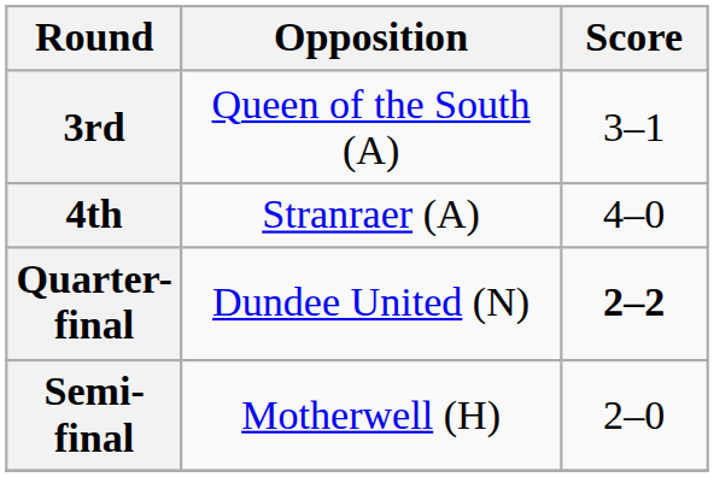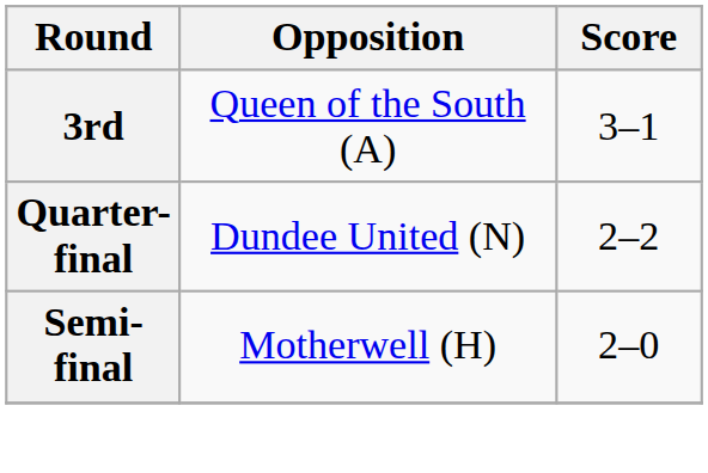 <table class="wikitable plainrowheaders" style="text-align:center;margin-left:1em;float:right">
 <tr>
 <th width="60">Round</th>
 <th width="140">Opposition</th>
 <th width="50">Score</th>
 </tr>
 <tr>
 <th scope=row style="text-align:center">3rd</th>
 <td><a href='#'>Queen of the South</a> (A)</td>
 <td>3–1</td>
 </tr>
 <tr>
-<th scope=row style="text-align:center">4th</th>
-<td><a href='#'>Stranraer</a> (A)</td>
-<td>4–0</td>
-</tr>
-<tr>
 <th scope=row style="text-align:center">Quarter-final</th>
 <td><a href='#'>Dundee United</a> (N)</td>
-<td><strong>2–2</strong></td>
+<td>2–2</td>
 </tr>
 <tr>
 <th scope=row style="text-align:center">Semi-final</th>
 <td><a href='#'>Motherwell</a> (H)</td>
 <td>2–0</td>
 </tr>
 <tr>
 </tr>
 </table>
